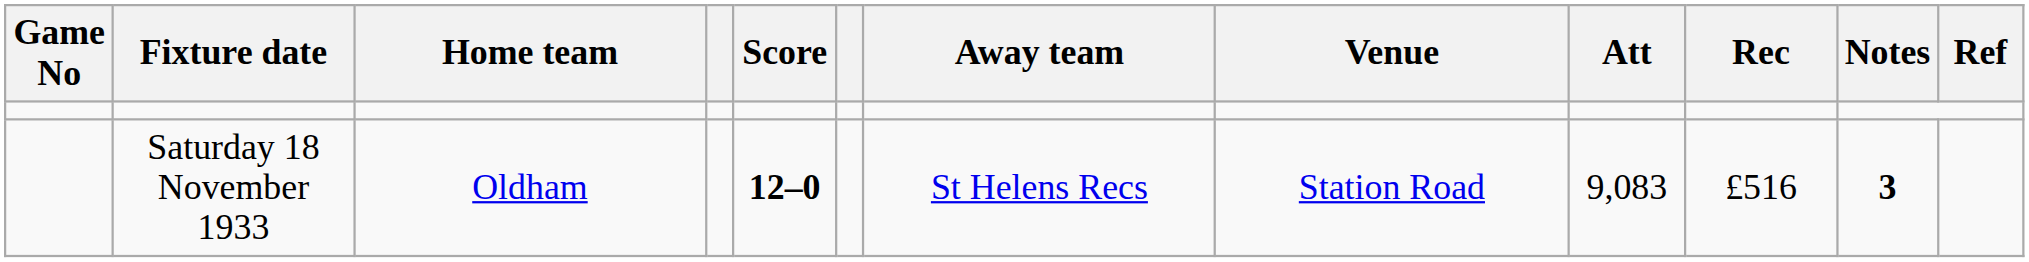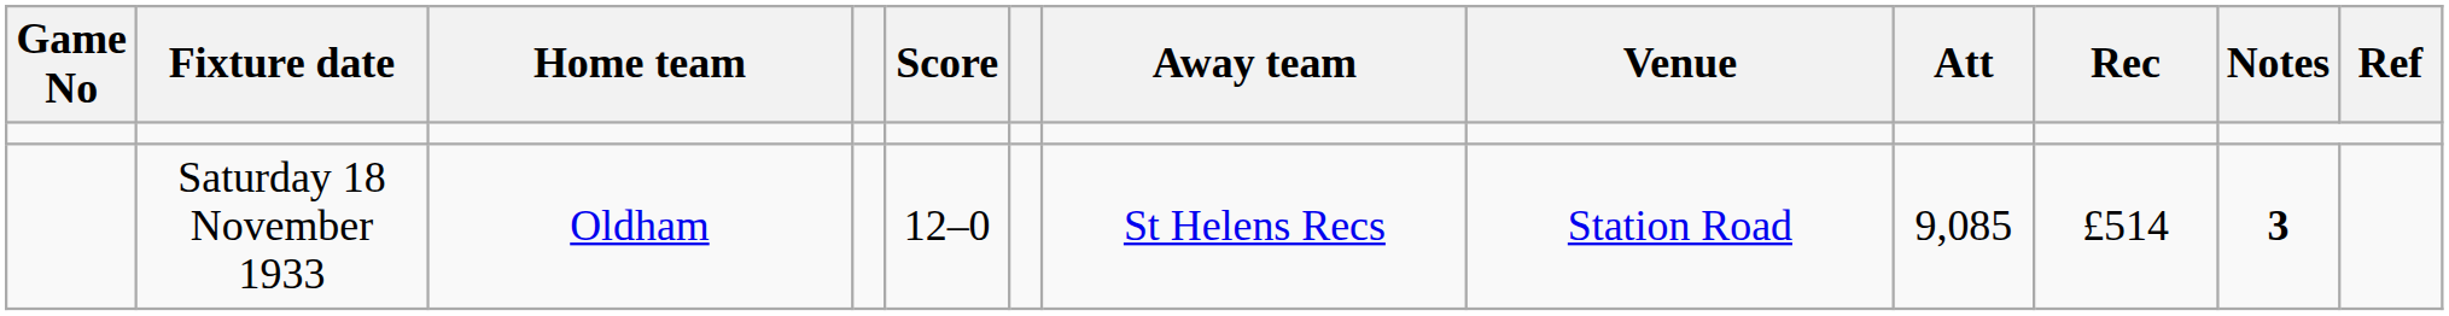 <table class="wikitable" style="text-align:center;">
 <tr>
 <th width=20 abbr="No">Game No</th>
 <th width=100 abbr="Date">Fixture date</th>
 <th width=150 abbr="Home team">Home team</th>
 <th width=5 abbr="space"></th>
 <th width=20 abbr="Score">Score</th>
 <th width=5 abbr="space"></th>
 <th width=150 abbr="Away team">Away team</th>
 <th width=150 abbr="Venue">Venue</th>
 <th width=45 abbr="Att">Att</th>
 <th width=60 abbr="Rec">Rec</th>
 <th width=20 abbr="Notes">Notes</th>
 <th width=30 abbr="Ref">Ref</th>
 </tr>
 <tr>
 <td></td>
 <td></td>
 <td></td>
 <td></td>
 <td></td>
 <td></td>
 <td></td>
 <td></td>
 <td></td>
 <td></td>
 </tr>
 <tr>
 <td></td>
 <td>Saturday 18 November 1933</td>
 <td><a href='#'>Oldham</a></td>
 <td></td>
-<td><strong>12–0</strong></td>
+<td>12–0</td>
 <td></td>
 <td><a href='#'>St Helens Recs</a></td>
 <td><a href='#'>Station Road</a></td>
-<td>9,083</td>
-<td>£516</td>
+<td>9,085</td>
+<td>£514</td>
 <td><strong>3</strong></td>
 <td></td>
 </tr>
 </table>
